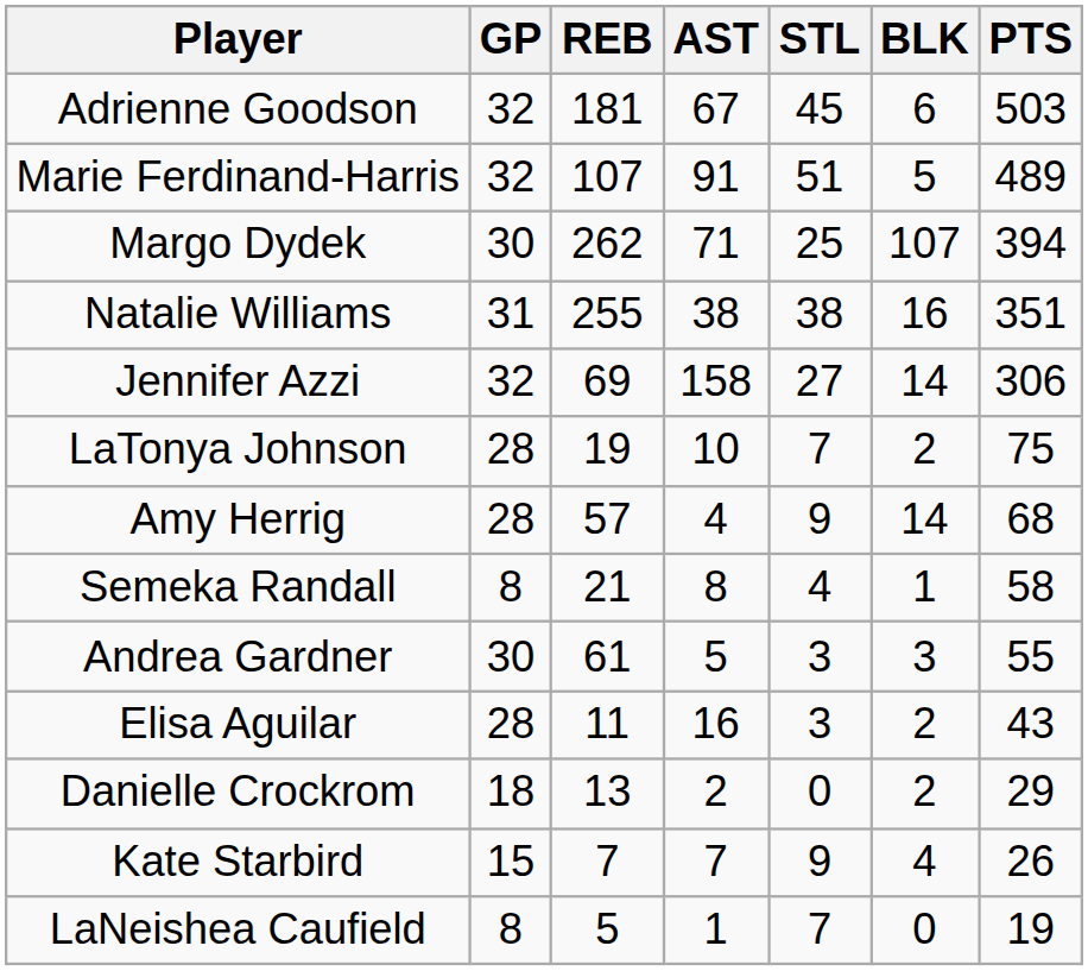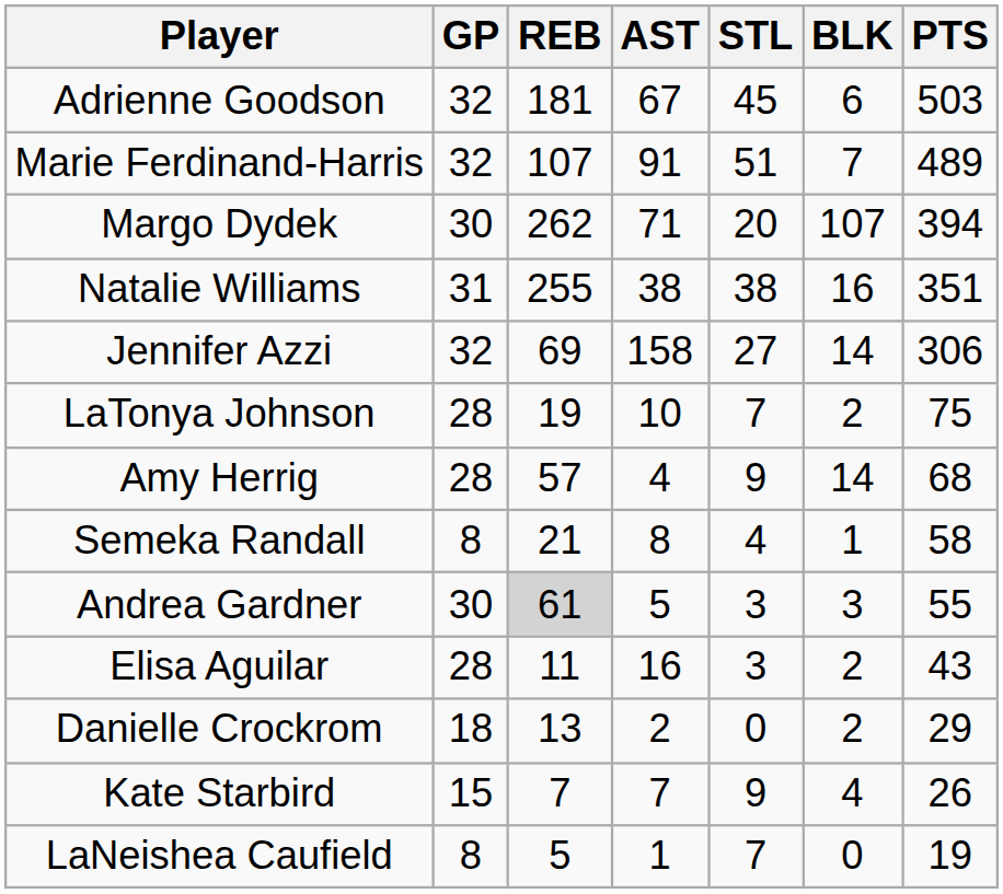 <table class="wikitable">
 <tr>
 <th>Player</th>
 <th>GP</th>
 <th>REB</th>
 <th>AST</th>
 <th>STL</th>
 <th>BLK</th>
 <th>PTS</th>
 </tr>
 <tr align="center">
 <td>Adrienne Goodson</td>
 <td>32</td>
 <td>181</td>
 <td>67</td>
 <td>45</td>
 <td>6</td>
 <td>503</td>
 </tr>
 <tr align="center">
 <td>Marie Ferdinand-Harris</td>
 <td>32</td>
 <td>107</td>
 <td>91</td>
 <td>51</td>
-<td>5</td>
+<td>7</td>
 <td>489</td>
 </tr>
 <tr align="center">
 <td>Margo Dydek</td>
 <td>30</td>
 <td>262</td>
 <td>71</td>
-<td>25</td>
+<td>20</td>
 <td>107</td>
 <td>394</td>
 </tr>
 <tr align="center">
 <td>Natalie Williams</td>
 <td>31</td>
 <td>255</td>
 <td>38</td>
 <td>38</td>
 <td>16</td>
 <td>351</td>
 </tr>
 <tr align="center">
 <td>Jennifer Azzi</td>
 <td>32</td>
 <td>69</td>
 <td>158</td>
 <td>27</td>
 <td>14</td>
 <td>306</td>
 </tr>
 <tr align="center">
 <td>LaTonya Johnson</td>
 <td>28</td>
 <td>19</td>
 <td>10</td>
 <td>7</td>
 <td>2</td>
 <td>75</td>
 </tr>
 <tr align="center">
 <td>Amy Herrig</td>
 <td>28</td>
 <td>57</td>
 <td>4</td>
 <td>9</td>
 <td>14</td>
 <td>68</td>
 </tr>
 <tr align="center">
 <td>Semeka Randall</td>
 <td>8</td>
 <td>21</td>
 <td>8</td>
 <td>4</td>
 <td>1</td>
 <td>58</td>
 </tr>
 <tr align="center">
 <td>Andrea Gardner</td>
 <td>30</td>
-<td>61</td>
+<td style="background: lightgrey;">61</td>
 <td>5</td>
 <td>3</td>
 <td>3</td>
 <td>55</td>
 </tr>
 <tr align="center">
 <td>Elisa Aguilar</td>
 <td>28</td>
 <td>11</td>
 <td>16</td>
 <td>3</td>
 <td>2</td>
 <td>43</td>
 </tr>
 <tr align="center">
 <td>Danielle Crockrom</td>
 <td>18</td>
 <td>13</td>
 <td>2</td>
 <td>0</td>
 <td>2</td>
 <td>29</td>
 </tr>
 <tr align="center">
 <td>Kate Starbird</td>
 <td>15</td>
 <td>7</td>
 <td>7</td>
 <td>9</td>
 <td>4</td>
 <td>26</td>
 </tr>
 <tr align="center">
 <td>LaNeishea Caufield</td>
 <td>8</td>
 <td>5</td>
 <td>1</td>
 <td>7</td>
 <td>0</td>
 <td>19</td>
 </tr>
 </table>
